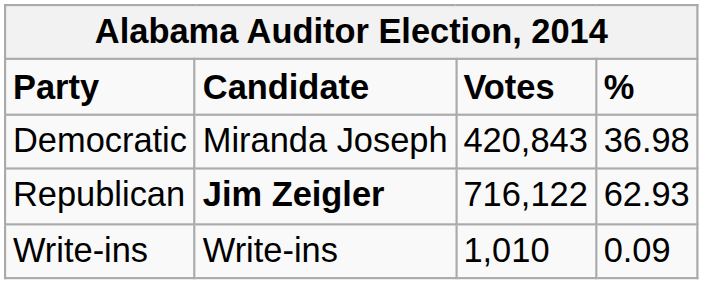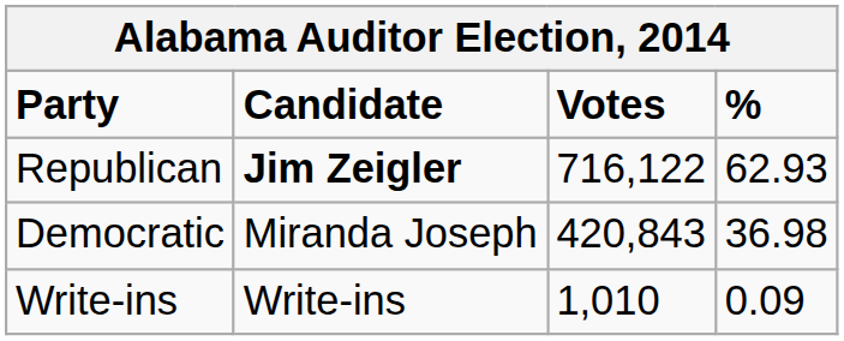 <table class="wikitable">
 <tr>
 <th colspan="4">Alabama Auditor Election, 2014</th>
 </tr>
 <tr>
 <td><strong>Party</strong></td>
 <td><strong>Candidate</strong></td>
 <td><strong>Votes</strong></td>
 <td><strong>%</strong></td>
 </tr>
 <tr>
+<td>Republican</td>
+<td><strong>Jim Zeigler</strong></td>
+<td>716,122</td>
+<td>62.93</td>
+</tr>
+<tr>
 <td>Democratic</td>
 <td>Miranda Joseph</td>
 <td>420,843</td>
 <td>36.98</td>
-</tr>
-<tr>
-<td>Republican</td>
-<td><strong>Jim Zeigler</strong></td>
-<td>716,122</td>
-<td>62.93</td>
 </tr>
 <tr>
 <td>Write-ins</td>
 <td>Write-ins</td>
 <td>1,010</td>
 <td>0.09</td>
 </tr>
 </table>
